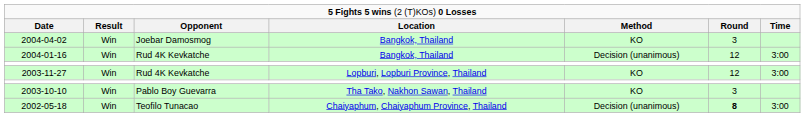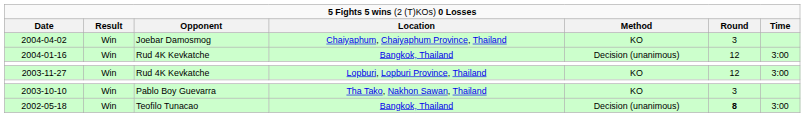 <table class="wikitable collapsible" style="font-size:88%; width:100%; text-align:center;">
 <tr>
 <td colspan=9><strong>5 Fights 5 wins</strong> (2 (T)KOs) <strong>0 Losses</strong></td>
 </tr>
 <tr style="background:#ddd;">
 <th>Date</th>
 <th>Result</th>
 <th>Opponent</th>
 <th>Location</th>
 <th>Method</th>
 <th>Round</th>
 <th>Time</th>
 </tr>
 <tr style="text-align:center; background:#cfc;">
 <td>2004-04-02</td>
 <td>Win</td>
 <td align=left> Joebar Damosmog</td>
-<td><a href='#'>Bangkok, Thailand</a></td>
+<td><a href='#'>Chaiyaphum</a>, <a href='#'>Chaiyaphum Province</a>, <a href='#'>Thailand</a></td>
 <td>KO</td>
 <td>3</td>
 <td></td>
 </tr>
 <tr style="text-align:center; background:#cfc;">
 <td>2004-01-16</td>
 <td>Win</td>
 <td align=left> Rud 4K Kevkatche</td>
 <td><a href='#'>Bangkok, Thailand</a></td>
 <td>Decision (unanimous)</td>
 <td>12</td>
 <td>3:00</td>
 </tr>
 <tr>
 <th style=background:white colspan=9></th>
 </tr>
 <tr style="text-align:center; background:#cfc;">
 <td>2003-11-27</td>
 <td>Win</td>
 <td align=left> Rud 4K Kevkatche</td>
 <td><a href='#'>Lopburi</a>, <a href='#'>Lopburi Province</a>, <a href='#'>Thailand</a></td>
 <td>KO</td>
 <td>12</td>
 <td>3:00</td>
 </tr>
 <tr>
 <th style=background:white colspan=9></th>
 </tr>
 <tr style="text-align:center; background:#cfc;">
 <td>2003-10-10</td>
 <td>Win</td>
 <td align=left> Pablo Boy Guevarra</td>
 <td><a href='#'>Tha Tako</a>, <a href='#'>Nakhon Sawan</a>, <a href='#'>Thailand</a></td>
 <td>KO</td>
 <td>3</td>
 <td></td>
 </tr>
 <tr style="text-align:center; background:#cfc;">
 <td>2002-05-18</td>
 <td>Win</td>
 <td align=left> Teofilo Tunacao</td>
-<td><a href='#'>Chaiyaphum</a>, <a href='#'>Chaiyaphum Province</a>, <a href='#'>Thailand</a></td>
+<td><a href='#'>Bangkok, Thailand</a></td>
 <td>Decision (unanimous)</td>
 <td><strong>8</strong></td>
 <td>3:00</td>
 </tr>
 </table>
